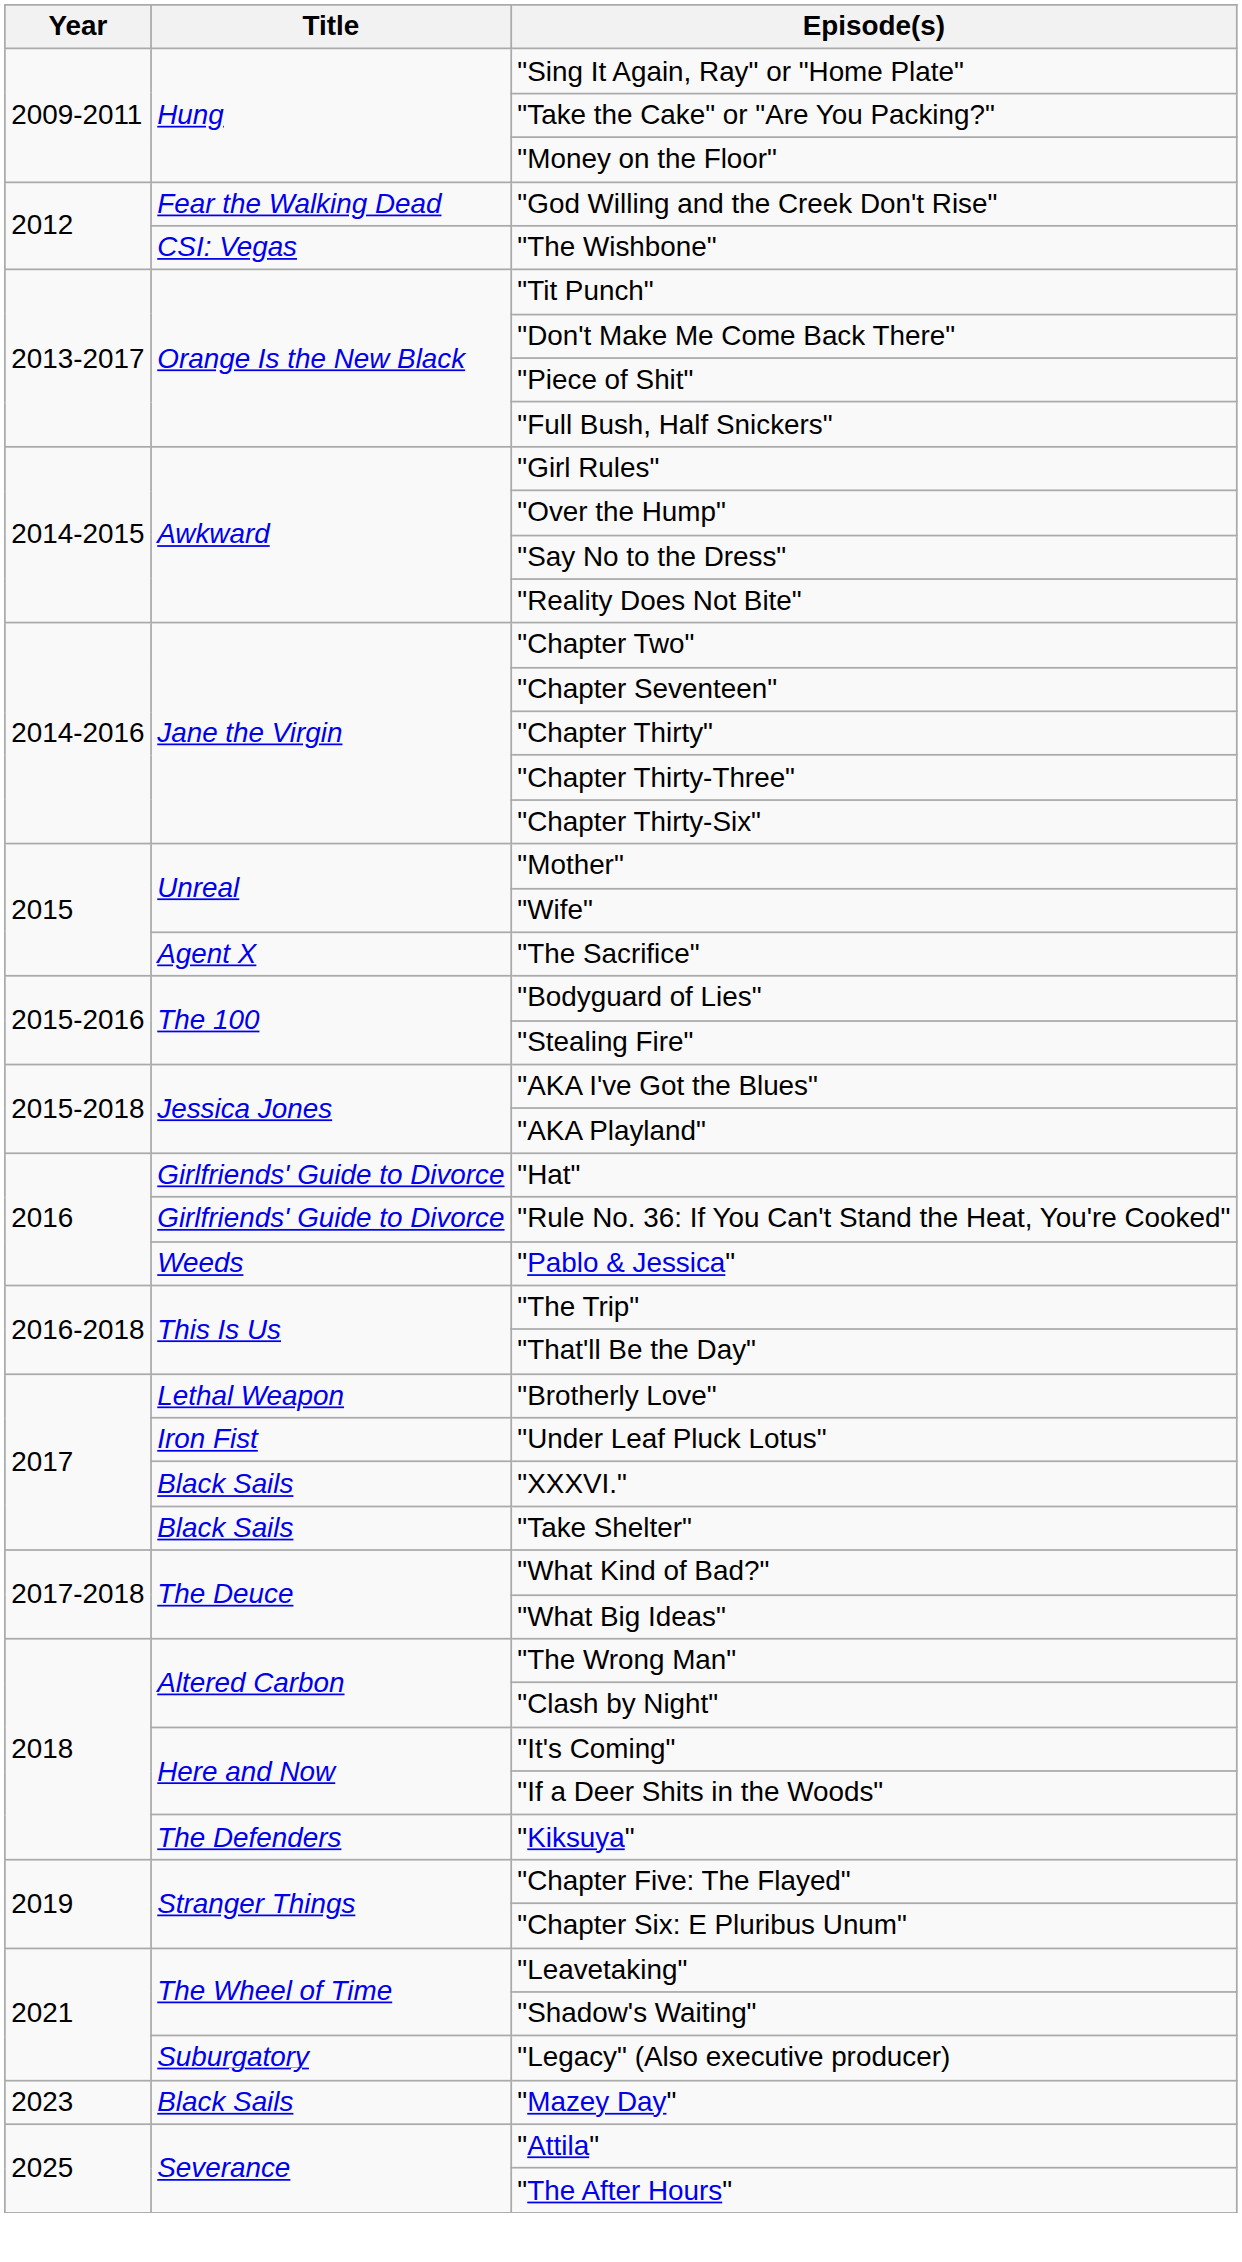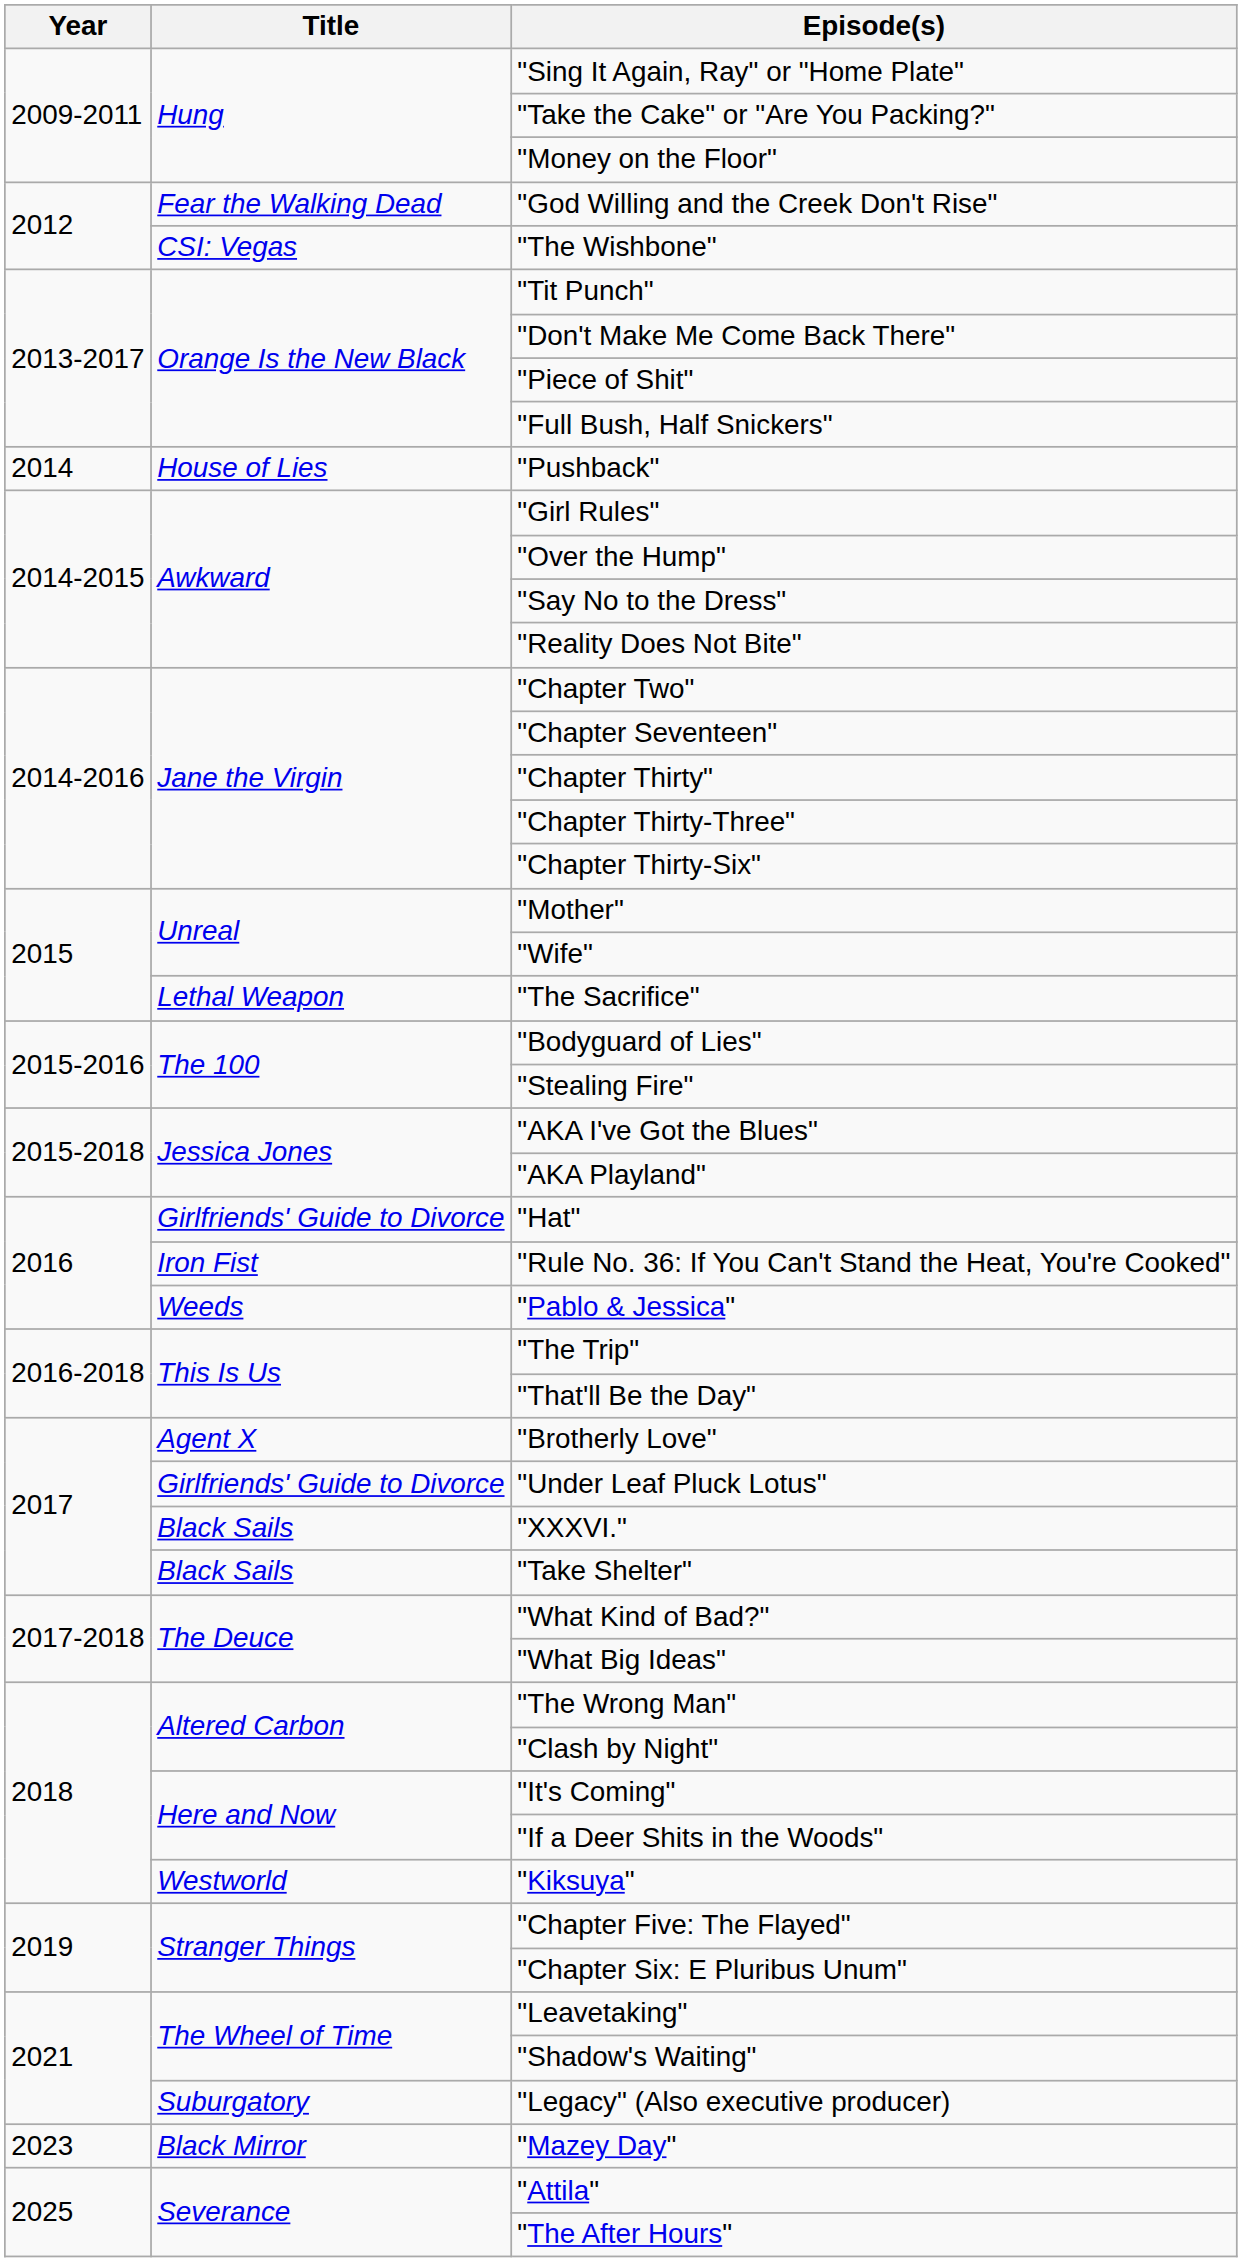 <table class="wikitable">
 <tr>
 <th>Year</th>
 <th>Title</th>
 <th>Episode(s)</th>
 </tr>
 <tr>
 <td rowspan=3>2009-2011</td>
 <td rowspan=3><em><a href='#'>Hung</a></em></td>
 <td>"Sing It Again, Ray" or "Home Plate"</td>
 </tr>
 <tr>
 <td>"Take the Cake" or "Are You Packing?"</td>
 </tr>
 <tr>
 <td>"Money on the Floor"</td>
 </tr>
 <tr>
 <td rowspan=2>2012</td>
 <td><em><a href='#'>Fear the Walking Dead</a></em></td>
 <td>"God Willing and the Creek Don't Rise"</td>
 </tr>
 <tr>
 <td><em><a href='#'>CSI: Vegas</a></em></td>
 <td>"The Wishbone"</td>
 </tr>
 <tr>
 <td rowspan=4>2013-2017</td>
 <td rowspan=4><em><a href='#'>Orange Is the New Black</a></em></td>
 <td>"Tit Punch"</td>
 </tr>
 <tr>
 <td>"Don't Make Me Come Back There"</td>
 </tr>
 <tr>
 <td>"Piece of Shit"</td>
 </tr>
 <tr>
 <td>"Full Bush, Half Snickers"</td>
 </tr>
 <tr>
+<td>2014</td>
+<td><em><a href='#'>House of Lies</a></em></td>
+<td>"Pushback"</td>
+</tr>
+<tr>
 <td rowspan=4>2014-2015</td>
 <td rowspan=4><em><a href='#'>Awkward</a></em></td>
 <td>"Girl Rules"</td>
 </tr>
 <tr>
 <td>"Over the Hump"</td>
 </tr>
 <tr>
 <td>"Say No to the Dress"</td>
 </tr>
 <tr>
 <td>"Reality Does Not Bite"</td>
 </tr>
 <tr>
 <td rowspan=5>2014-2016</td>
 <td rowspan=5><em><a href='#'>Jane the Virgin</a></em></td>
 <td>"Chapter Two"</td>
 </tr>
 <tr>
 <td>"Chapter Seventeen"</td>
 </tr>
 <tr>
 <td>"Chapter Thirty"</td>
 </tr>
 <tr>
 <td>"Chapter Thirty-Three"</td>
 </tr>
 <tr>
 <td>"Chapter Thirty-Six"</td>
 </tr>
 <tr>
 <td rowspan=3>2015</td>
 <td rowspan=2><em><a href='#'>Unreal</a></em></td>
 <td>"Mother"</td>
 </tr>
 <tr>
 <td>"Wife"</td>
 </tr>
 <tr>
-<td><em><a href='#'>Agent X</a></em></td>
+<td><em><a href='#'>Lethal Weapon</a></em></td>
 <td>"The Sacrifice"</td>
 </tr>
 <tr>
 <td rowspan=2>2015-2016</td>
 <td rowspan=2><em><a href='#'>The 100</a></em></td>
 <td>"Bodyguard of Lies"</td>
 </tr>
 <tr>
 <td>"Stealing Fire"</td>
 </tr>
 <tr>
 <td rowspan=2>2015-2018</td>
 <td rowspan=2><em><a href='#'>Jessica Jones</a></em></td>
 <td>"AKA I've Got the Blues"</td>
 </tr>
 <tr>
 <td>"AKA Playland"</td>
 </tr>
 <tr>
 <td rowspan=3>2016</td>
 <td><em><a href='#'>Girlfriends' Guide to Divorce</a></em></td>
 <td>"Hat"</td>
 </tr>
 <tr>
-<td><em><a href='#'>Girlfriends' Guide to Divorce</a></em></td>
+<td><em><a href='#'>Iron Fist</a></em></td>
 <td>"Rule No. 36: If You Can't Stand the Heat, You're Cooked"</td>
 </tr>
 <tr>
 <td><em><a href='#'>Weeds</a></em></td>
 <td>"<a href='#'>Pablo & Jessica</a>"</td>
 </tr>
 <tr>
 <td rowspan=2>2016-2018</td>
 <td rowspan=2><em><a href='#'>This Is Us</a></em></td>
 <td>"The Trip"</td>
 </tr>
 <tr>
 <td>"That'll Be the Day"</td>
 </tr>
 <tr>
 <td rowspan=4>2017</td>
-<td><em><a href='#'>Lethal Weapon</a></em></td>
+<td><em><a href='#'>Agent X</a></em></td>
 <td>"Brotherly Love"</td>
 </tr>
 <tr>
-<td><em><a href='#'>Iron Fist</a></em></td>
+<td><em><a href='#'>Girlfriends' Guide to Divorce</a></em></td>
 <td>"Under Leaf Pluck Lotus"</td>
 </tr>
 <tr>
 <td><em><a href='#'>Black Sails</a></em></td>
 <td>"XXXVI."</td>
 </tr>
 <tr>
 <td><em><a href='#'>Black Sails</a></em></td>
 <td>"Take Shelter"</td>
 </tr>
 <tr>
 <td rowspan=2>2017-2018</td>
 <td rowspan=2><em><a href='#'>The Deuce</a></em></td>
 <td>"What Kind of Bad?"</td>
 </tr>
 <tr>
 <td>"What Big Ideas"</td>
 </tr>
 <tr>
 <td rowspan=5>2018</td>
 <td rowspan=2><em><a href='#'>Altered Carbon</a></em></td>
 <td>"The Wrong Man"</td>
 </tr>
 <tr>
 <td>"Clash by Night"</td>
 </tr>
 <tr>
 <td rowspan=2><em><a href='#'>Here and Now</a></em></td>
 <td>"It's Coming"</td>
 </tr>
 <tr>
 <td>"If a Deer Shits in the Woods"</td>
 </tr>
 <tr>
-<td><em><a href='#'>The Defenders</a></em></td>
+<td><em><a href='#'>Westworld</a></em></td>
 <td>"<a href='#'>Kiksuya</a>"</td>
 </tr>
 <tr>
 <td rowspan=2>2019</td>
 <td rowspan=2><em><a href='#'>Stranger Things</a></em></td>
 <td>"Chapter Five: The Flayed"</td>
 </tr>
 <tr>
 <td>"Chapter Six: E Pluribus Unum"</td>
 </tr>
 <tr>
 <td rowspan=3>2021</td>
 <td rowspan=2><em><a href='#'>The Wheel of Time</a></em></td>
 <td>"Leavetaking"</td>
 </tr>
 <tr>
 <td>"Shadow's Waiting"</td>
 </tr>
 <tr>
 <td><em><a href='#'>Suburgatory</a></em></td>
 <td>"Legacy" (Also executive producer)</td>
 </tr>
 <tr>
 <td>2023</td>
-<td><em><a href='#'>Black Sails</a></em></td>
+<td><em><a href='#'>Black Mirror</a></em></td>
 <td>"<a href='#'>Mazey Day</a>"</td>
 </tr>
 <tr>
 <td rowspan=2>2025</td>
 <td rowspan=2><em><a href='#'>Severance</a></em></td>
 <td>"<a href='#'>Attila</a>"</td>
 </tr>
 <tr>
 <td>"<a href='#'>The After Hours</a>"</td>
 </tr>
 </table>
